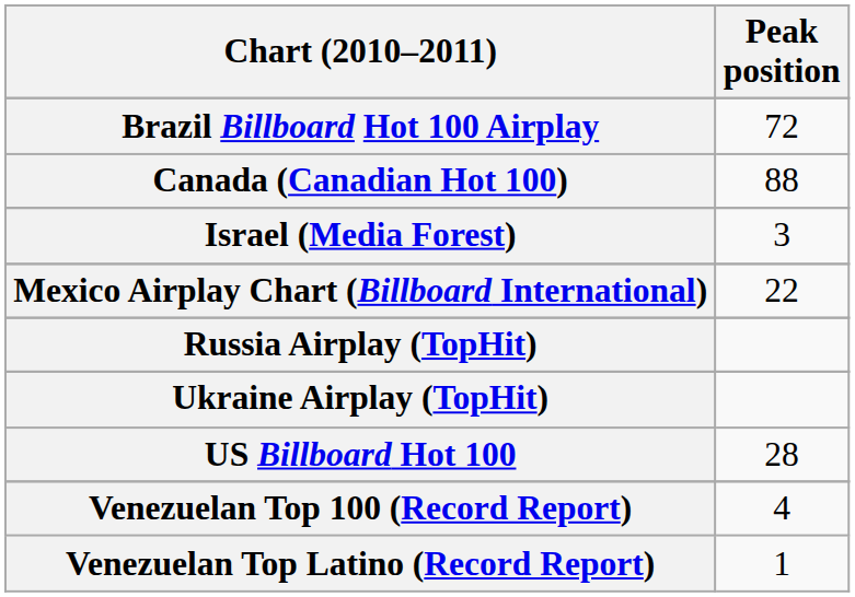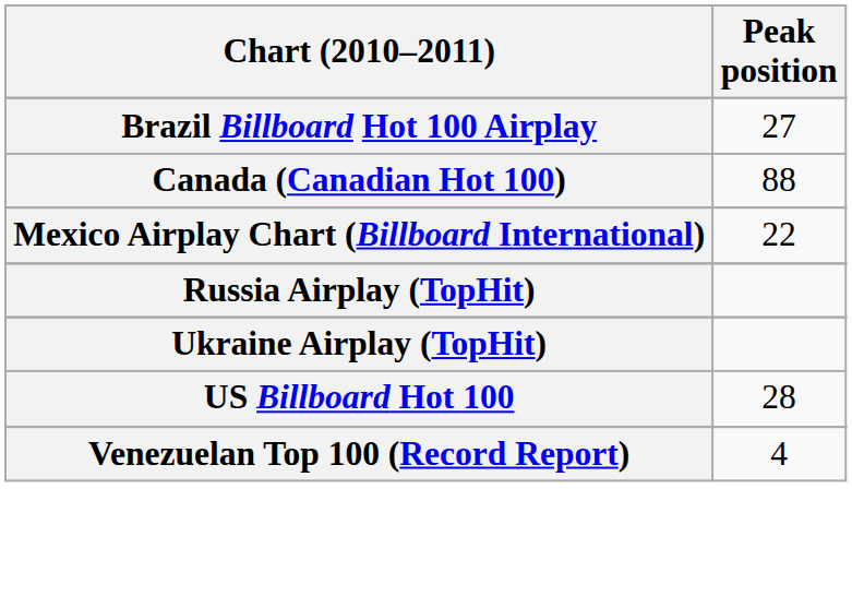 <table class="wikitable sortable plainrowheaders">
 <tr>
 <th>Chart (2010–2011)</th>
 <th>Peak<br>position</th>
 </tr>
 <tr>
 </tr>
 <tr>
 </tr>
 <tr>
 </tr>
 <tr>
 <th scope="row">Brazil <em><a href='#'>Billboard</a></em> <a href='#'>Hot 100 Airplay</a></th>
-<td style="text-align:center;">72</td>
+<td style="text-align:center;">27</td>
 </tr>
 <tr>
 <th scope="row">Canada (<a href='#'>Canadian Hot 100</a>)</th>
 <td align="center">88</td>
 </tr>
 <tr>
 </tr>
 <tr>
 </tr>
 <tr>
 </tr>
 <tr>
 </tr>
 <tr>
 </tr>
 <tr>
 </tr>
 <tr>
 </tr>
 <tr>
-</tr>
-<tr>
-<th scope="row">Israel (<a href='#'>Media Forest</a>)</th>
-<td style="text-align:center;">3</td>
 </tr>
 <tr>
 </tr>
 <tr>
 <th scope="row">Mexico Airplay Chart (<a href='#'><em>Billboard</em> International</a>)</th>
 <td align="center">22</td>
 </tr>
 <tr>
 </tr>
 <tr>
 </tr>
 <tr>
 </tr>
 <tr>
 </tr>
 <tr>
 </tr>
 <tr>
 <th scope="row">Russia Airplay (<a href='#'>TopHit</a>)</th>
 <td></td>
 </tr>
 <tr>
 </tr>
 <tr>
 </tr>
 <tr>
 </tr>
 <tr>
 <th scope="row">Ukraine Airplay (<a href='#'>TopHit</a>)</th>
 <td></td>
 </tr>
 <tr>
 <th scope="row">US <a href='#'><em>Billboard</em> Hot 100</a></th>
 <td align="center">28</td>
 </tr>
 <tr>
 </tr>
 <tr>
 </tr>
 <tr>
 </tr>
 <tr>
 </tr>
 <tr>
 <th scope="row">Venezuelan Top 100 (<a href='#'>Record Report</a>)</th>
 <td align="center">4</td>
 </tr>
-<tr>
-<th scope="row">Venezuelan Top Latino (<a href='#'>Record Report</a>)</th>
-<td align="center">1</td>
-</tr>
 </table>
